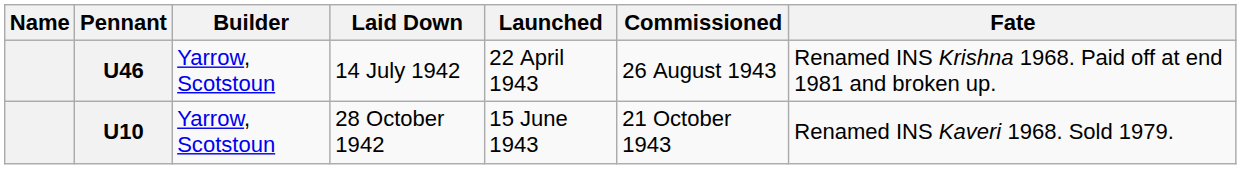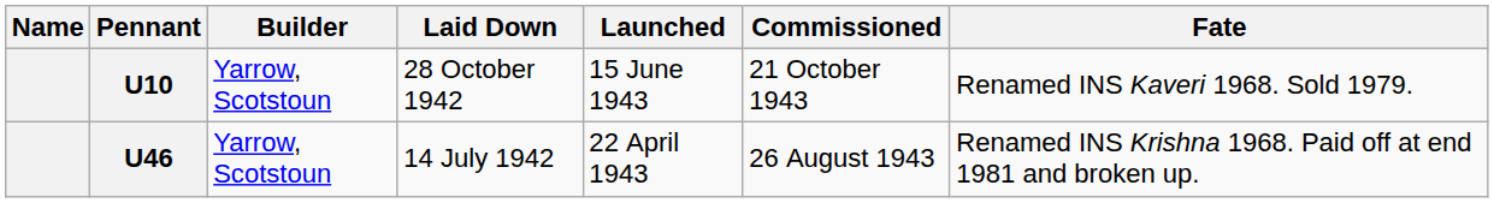 <table class="wikitable sortable plainrowheaders" style="font-size:97%;">
 <tr>
 <th scope="col">Name</th>
 <th scope="col">Pennant</th>
 <th scope="col">Builder</th>
 <th scope="col">Laid Down</th>
 <th scope="col">Launched</th>
 <th scope="col">Commissioned</th>
 <th scope="col">Fate</th>
 </tr>
 <tr>
 <th scope="row"></th>
+<th scope="row">U10</th>
+<td><a href='#'>Yarrow</a>, <a href='#'>Scotstoun</a></td>
+<td>28 October 1942</td>
+<td>15 June 1943</td>
+<td>21 October 1943</td>
+<td>Renamed INS <em>Kaveri</em> 1968.  Sold 1979.</td>
+</tr>
+<tr>
+<th scope="row"></th>
 <th scope="row">U46</th>
 <td><a href='#'>Yarrow</a>, <a href='#'>Scotstoun</a></td>
 <td>14 July 1942</td>
 <td>22 April 1943</td>
 <td>26 August 1943</td>
 <td>Renamed INS <em>Krishna</em> 1968. Paid off at end 1981 and broken up.</td>
 </tr>
-<tr>
-<th scope="row"></th>
-<th scope="row">U10</th>
-<td><a href='#'>Yarrow</a>, <a href='#'>Scotstoun</a></td>
-<td>28 October 1942</td>
-<td>15 June 1943</td>
-<td>21 October 1943</td>
-<td>Renamed INS <em>Kaveri</em> 1968.  Sold 1979.</td>
-</tr>
 </table>
